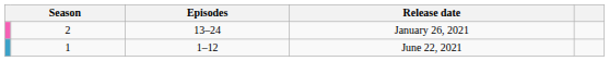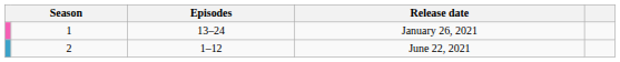 <table class="wikitable" style="text-align: center; width: 70%;">
 <tr>
 <th colspan="2">Season</th>
 <th>Episodes</th>
 <th>Release date</th>
 <th width="5%"></th>
 </tr>
 <tr>
 <td width="1%" style="background: #F660B5;"></td>
-<td>2</td>
+<td>1</td>
 <td>13–24</td>
 <td>January 26, 2021</td>
 <td></td>
 </tr>
 <tr>
 <td width="1%" style="background: #3BA2C9;"></td>
-<td>1</td>
+<td>2</td>
 <td>1–12</td>
 <td>June 22, 2021</td>
 <td></td>
 </tr>
 </table>
